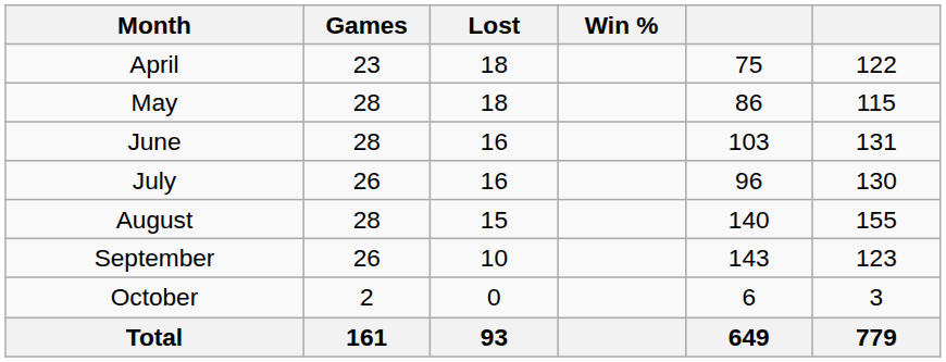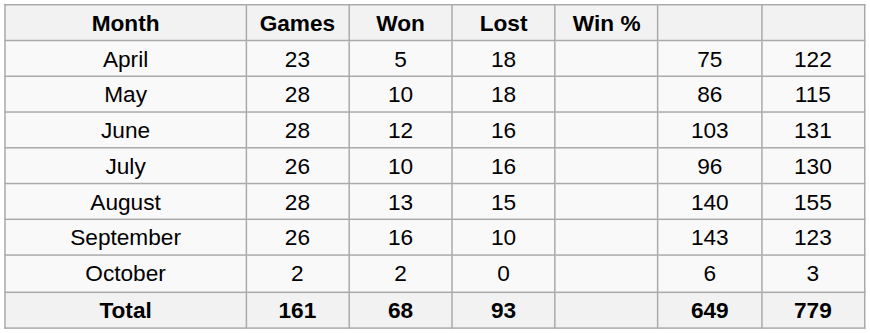 <table class="wikitable" style="font-size:95%; text-align:center; width:38em; margin:1em auto;">
 <tr>
 <th style="width:28%;">Month</th>
 <th style="width:12%;">Games</th>
+<th style="width:12%;">Won</th>
 <th style="width:12%;">Lost</th>
 <th style="width:12%;">Win %</th>
 <th style="width:12%;"></th>
 <th style="width:12%;"></th>
 </tr>
 <tr>
 <td>April</td>
 <td>23</td>
+<td>5</td>
 <td>18</td>
 <td></td>
 <td>75</td>
 <td>122</td>
 </tr>
 <tr>
 <td>May</td>
 <td>28</td>
+<td>10</td>
 <td>18</td>
 <td></td>
 <td>86</td>
 <td>115</td>
 </tr>
 <tr>
 <td>June</td>
 <td>28</td>
+<td>12</td>
 <td>16</td>
 <td></td>
 <td>103</td>
 <td>131</td>
 </tr>
 <tr>
 <td>July</td>
 <td>26</td>
+<td>10</td>
 <td>16</td>
 <td></td>
 <td>96</td>
 <td>130</td>
 </tr>
 <tr>
 <td>August</td>
 <td>28</td>
+<td>13</td>
 <td>15</td>
 <td></td>
 <td>140</td>
 <td>155</td>
 </tr>
 <tr>
 <td>September</td>
 <td>26</td>
+<td>16</td>
 <td>10</td>
 <td></td>
 <td>143</td>
 <td>123</td>
 </tr>
 <tr>
 <td>October</td>
+<td>2</td>
 <td>2</td>
 <td>0</td>
 <td></td>
 <td>6</td>
 <td>3</td>
 </tr>
 <tr>
 <th>Total</th>
 <th>161</th>
+<th>68</th>
 <th>93</th>
 <th></th>
 <th>649</th>
 <th>779</th>
 </tr>
 </table>
